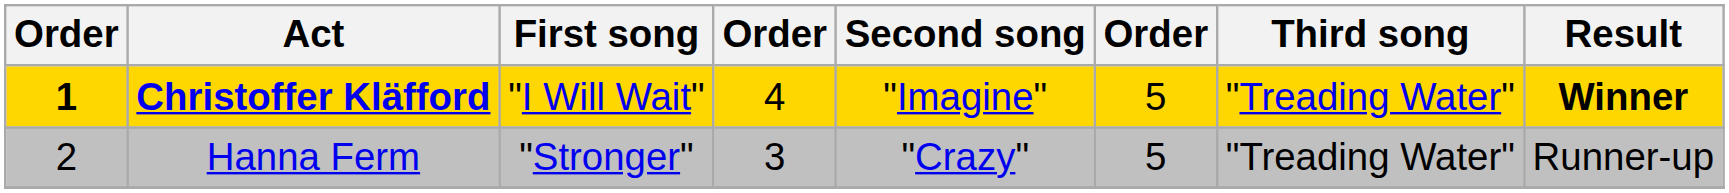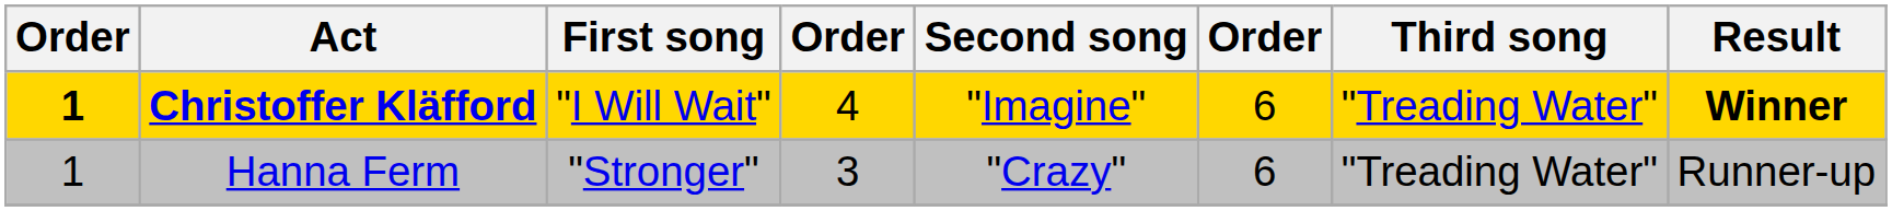 <table class="wikitable plainrowheaders" style="text-align:center;">
 <tr>
 <th>Order</th>
 <th>Act</th>
 <th>First song</th>
 <th>Order</th>
 <th>Second song</th>
 <th>Order</th>
 <th>Third song</th>
 <th>Result</th>
 </tr>
 <tr style="background:Gold;">
 <td><strong>1</strong></td>
 <td><strong><a href='#'>Christoffer Kläfford</a></strong></td>
 <td>"<a href='#'>I Will Wait</a>"</td>
 <td>4</td>
 <td>"<a href='#'>Imagine</a>"</td>
-<td>5</td>
+<td>6</td>
 <td>"<a href='#'>Treading Water</a>"</td>
 <td><strong>Winner</strong></td>
 </tr>
 <tr style="background:silver;">
-<td>2</td>
+<td>1</td>
 <td><a href='#'>Hanna Ferm</a></td>
 <td>"<a href='#'>Stronger</a>"</td>
 <td>3</td>
 <td>"<a href='#'>Crazy</a>"</td>
-<td>5</td>
+<td>6</td>
 <td>"Treading Water"</td>
 <td>Runner-up</td>
 </tr>
 <tr>
 </tr>
 </table>
